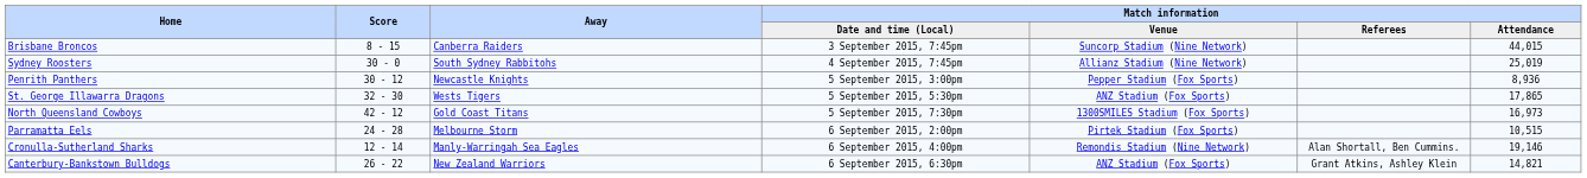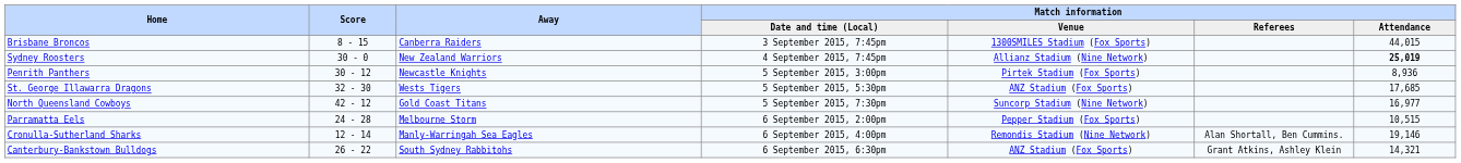 <table border="1" cellpadding="3" cellspacing="0" style="border-collapse:collapse; font-size:90%; width:100%;">
 <tr style="background:#c1d8ff;">
 <th rowspan="2" style="width:21%;">Home</th>
 <th rowspan="2" style="width:6%;">Score</th>
 <th rowspan="2" style="width:21%;">Away</th>
 <th colspan=6>Match information</th>
 </tr>
 <tr style="background:#efefef;">
 <th width=17%>Date and time (Local)</th>
 <th width=17%>Venue</th>
 <th width=11%>Referees</th>
 <th width=7%>Attendance</th>
 </tr>
 <tr style="text-align:center; background:#f5faff;">
 <td align="left"> <a href='#'>Brisbane Broncos</a></td>
 <td>8 - 15</td>
 <td align="left"> <a href='#'>Canberra Raiders</a></td>
 <td>3 September 2015, 7:45pm</td>
-<td><a href='#'>Suncorp Stadium</a> (<a href='#'>Nine Network</a>)</td>
+<td><a href='#'>1300SMILES Stadium</a>  (<a href='#'>Fox Sports</a>)</td>
 <td></td>
 <td>44,015</td>
 </tr>
 <tr style="text-align:center; background:#f5faff;">
 <td align="left"><a href='#'>Sydney Roosters</a></td>
 <td>30 - 0</td>
-<td align="left"> <a href='#'>South Sydney Rabbitohs</a></td>
+<td align="left"> <a href='#'>New Zealand Warriors</a></td>
 <td>4 September 2015, 7:45pm</td>
 <td><a href='#'>Allianz Stadium</a> (<a href='#'>Nine Network</a>)</td>
 <td></td>
-<td>25,019</td>
+<td><strong>25,019</strong></td>
 </tr>
 <tr style="text-align:center; background:#f5faff;">
 <td align="left"> <a href='#'>Penrith Panthers</a></td>
 <td>30 - 12</td>
 <td align="left"> <a href='#'>Newcastle Knights</a></td>
 <td>5 September 2015, 3:00pm</td>
-<td><a href='#'>Pepper Stadium</a>  (<a href='#'>Fox Sports</a>)</td>
+<td><a href='#'>Pirtek Stadium</a>  (<a href='#'>Fox Sports</a>)</td>
 <td></td>
 <td>8,936</td>
 </tr>
 <tr style="text-align:center; background:#f5faff;">
 <td align="left"> <a href='#'>St. George Illawarra Dragons</a></td>
 <td>32 - 30</td>
 <td align="left"> <a href='#'>Wests Tigers</a></td>
 <td>5 September 2015, 5:30pm</td>
 <td><a href='#'>ANZ Stadium</a>  (<a href='#'>Fox Sports</a>)</td>
 <td></td>
-<td>17,865</td>
+<td>17,685</td>
 </tr>
 <tr style="text-align:center; background:#f5faff;">
 <td align="left"> <a href='#'>North Queensland Cowboys</a></td>
 <td>42 - 12</td>
 <td align="left"> <a href='#'>Gold Coast Titans</a></td>
 <td>5 September 2015, 7:30pm</td>
-<td><a href='#'>1300SMILES Stadium</a>  (<a href='#'>Fox Sports</a>)</td>
+<td><a href='#'>Suncorp Stadium</a> (<a href='#'>Nine Network</a>)</td>
 <td></td>
-<td>16,973</td>
+<td>16,977</td>
 </tr>
 <tr style="text-align:center; background:#f5faff;">
 <td align="left"> <a href='#'>Parramatta Eels</a></td>
 <td>24 - 28</td>
 <td align="left"> <a href='#'>Melbourne Storm</a></td>
 <td>6 September 2015, 2:00pm</td>
-<td><a href='#'>Pirtek Stadium</a>  (<a href='#'>Fox Sports</a>)</td>
+<td><a href='#'>Pepper Stadium</a>  (<a href='#'>Fox Sports</a>)</td>
 <td></td>
 <td>10,515</td>
 </tr>
 <tr style="text-align:center; background:#f5faff;">
 <td align="left"> <a href='#'>Cronulla-Sutherland Sharks</a></td>
 <td>12 - 14</td>
 <td align="left"> <a href='#'>Manly-Warringah Sea Eagles</a></td>
 <td>6 September 2015, 4:00pm</td>
 <td><a href='#'>Remondis Stadium</a> (<a href='#'>Nine Network</a>)</td>
 <td>Alan Shortall, Ben Cummins.</td>
 <td>19,146</td>
 </tr>
 <tr style="text-align:center; background:#f5faff;">
 <td align="left"> <a href='#'>Canterbury-Bankstown Bulldogs</a></td>
 <td>26 - 22</td>
-<td align="left"> <a href='#'>New Zealand Warriors</a></td>
+<td align="left"> <a href='#'>South Sydney Rabbitohs</a></td>
 <td>6 September 2015, 6:30pm</td>
 <td><a href='#'>ANZ Stadium</a>  (<a href='#'>Fox Sports</a>)</td>
 <td>Grant Atkins, Ashley Klein</td>
-<td>14,821</td>
+<td>14,321</td>
 </tr>
 </table>
